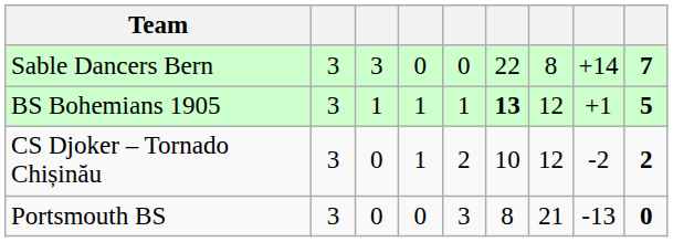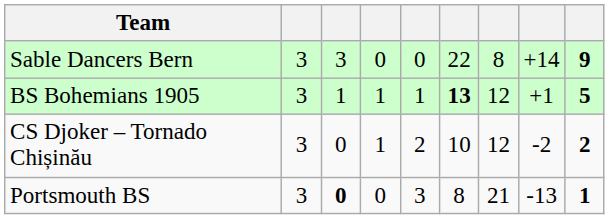 <table class="wikitable" style="text-align: center;">
 <tr>
 <th width="185">Team</th>
 <th width="20"></th>
 <th width="20"></th>
 <th width="20"></th>
 <th width="20"></th>
 <th width="20"></th>
 <th width="20"></th>
 <th width="20"></th>
 <th width="20"></th>
 </tr>
 <tr bgcolor=#ccffcc>
 <td align=left> Sable Dancers Bern</td>
 <td>3</td>
 <td>3</td>
 <td>0</td>
 <td>0</td>
 <td>22</td>
 <td>8</td>
 <td>+14</td>
-<td><strong>7</strong></td>
+<td><strong>9</strong></td>
 </tr>
 <tr bgcolor=#ccffcc>
 <td align=left> BS Bohemians 1905</td>
 <td>3</td>
 <td>1</td>
 <td>1</td>
 <td>1</td>
 <td><strong>13</strong></td>
 <td>12</td>
 <td>+1</td>
 <td><strong>5</strong></td>
 </tr>
 <tr>
 <td align=left> CS Djoker – Tornado Chișinău</td>
 <td>3</td>
 <td>0</td>
 <td>1</td>
 <td>2</td>
 <td>10</td>
 <td>12</td>
 <td>-2</td>
 <td><strong>2</strong></td>
 </tr>
 <tr>
 <td align=left> Portsmouth BS</td>
 <td>3</td>
-<td>0</td>
+<td><strong>0</strong></td>
 <td>0</td>
 <td>3</td>
 <td>8</td>
 <td>21</td>
 <td>-13</td>
-<td><strong>0</strong></td>
+<td><strong>1</strong></td>
 </tr>
 </table>
